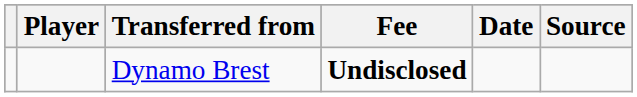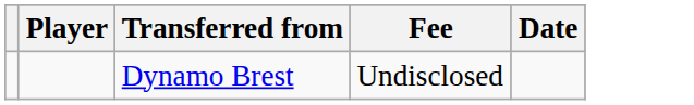 <table class="wikitable plainrowheaders sortable">
 <tr>
 <th></th>
 <th scope="col">Player</th>
 <th>Transferred from</th>
 <th style="width: 80px;">Fee</th>
 <th scope="col">Date</th>
-<th scope="col">Source</th>
 </tr>
 <tr>
 <td align="center"></td>
 <td> </td>
 <td> <a href='#'>Dynamo Brest</a></td>
-<td><strong>Undisclosed</strong></td>
-<td></td>
+<td>Undisclosed</td>
 <td></td>
 </tr>
 </table>
